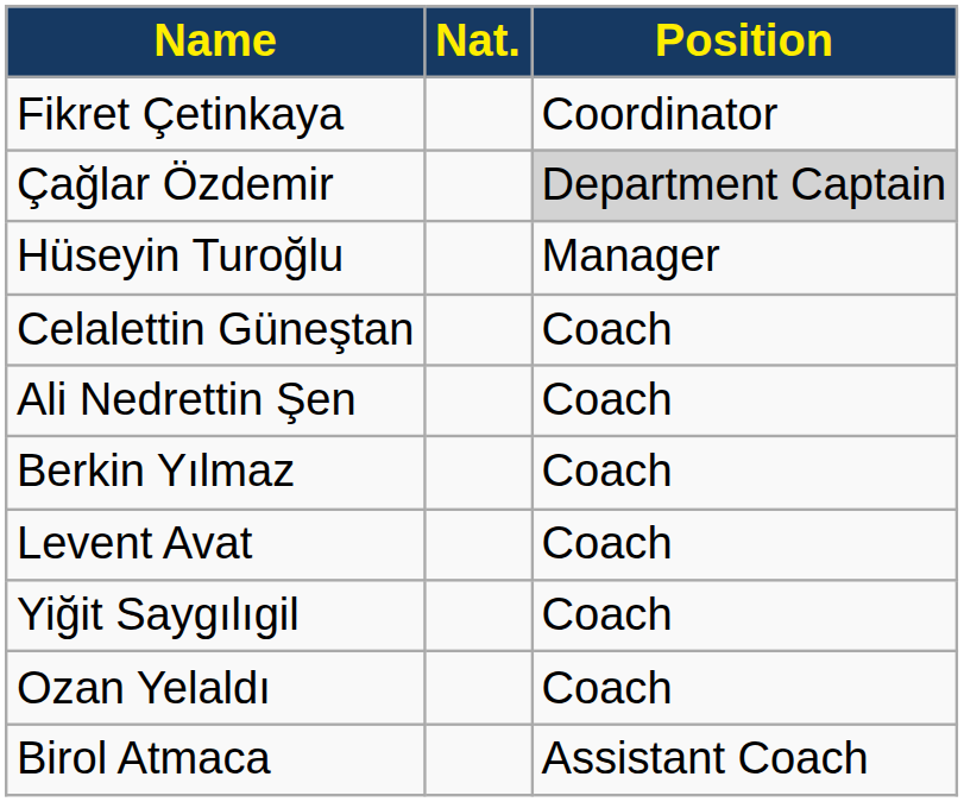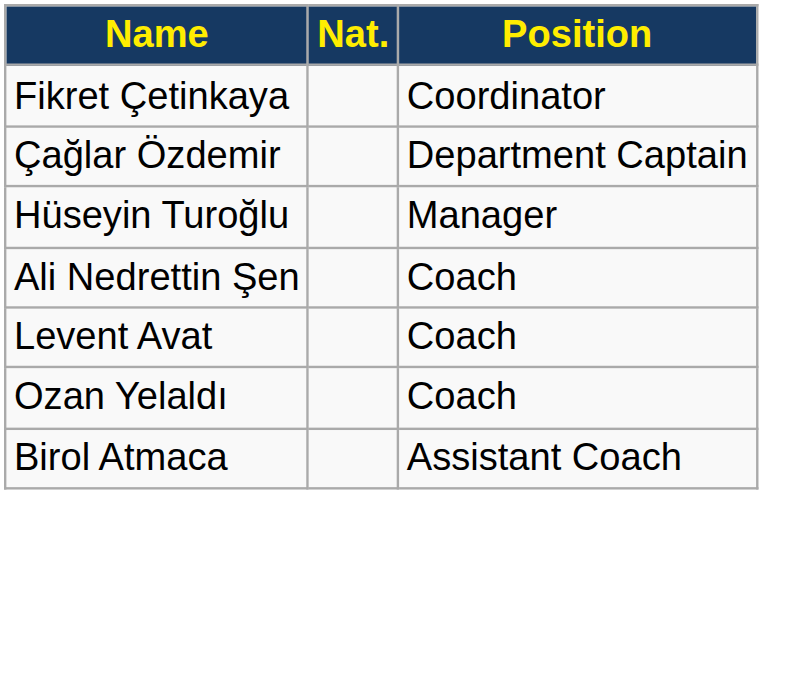 <table class="wikitable">
 <tr>
 <th style="color:#FFED00; background:#163962;">Name</th>
 <th style="color:#FFED00; background:#163962;">Nat.</th>
 <th style="color:#FFED00; background:#163962;">Position</th>
 </tr>
 <tr>
 <td>Fikret Çetinkaya</td>
 <td></td>
 <td>Coordinator</td>
 </tr>
 <tr>
 <td>Çağlar Özdemir</td>
 <td></td>
-<td style="background: lightgrey;">Department Captain</td>
+<td>Department Captain</td>
 </tr>
 <tr>
 <td>Hüseyin Turoğlu</td>
 <td></td>
 <td>Manager</td>
 </tr>
 <tr>
-<td>Celalettin Güneştan</td>
-<td></td>
-<td>Coach</td>
-</tr>
-<tr>
 <td>Ali Nedrettin Şen</td>
 <td></td>
 <td>Coach</td>
 </tr>
 <tr>
-<td>Berkin Yılmaz</td>
-<td></td>
-<td>Coach</td>
-</tr>
-<tr>
 <td>Levent Avat</td>
-<td></td>
-<td>Coach</td>
-</tr>
-<tr>
-<td>Yiğit Saygılıgil</td>
 <td></td>
 <td>Coach</td>
 </tr>
 <tr>
 <td>Ozan Yelaldı</td>
 <td></td>
 <td>Coach</td>
 </tr>
 <tr>
 <td>Birol Atmaca</td>
 <td></td>
 <td>Assistant Coach</td>
 </tr>
 </table>
